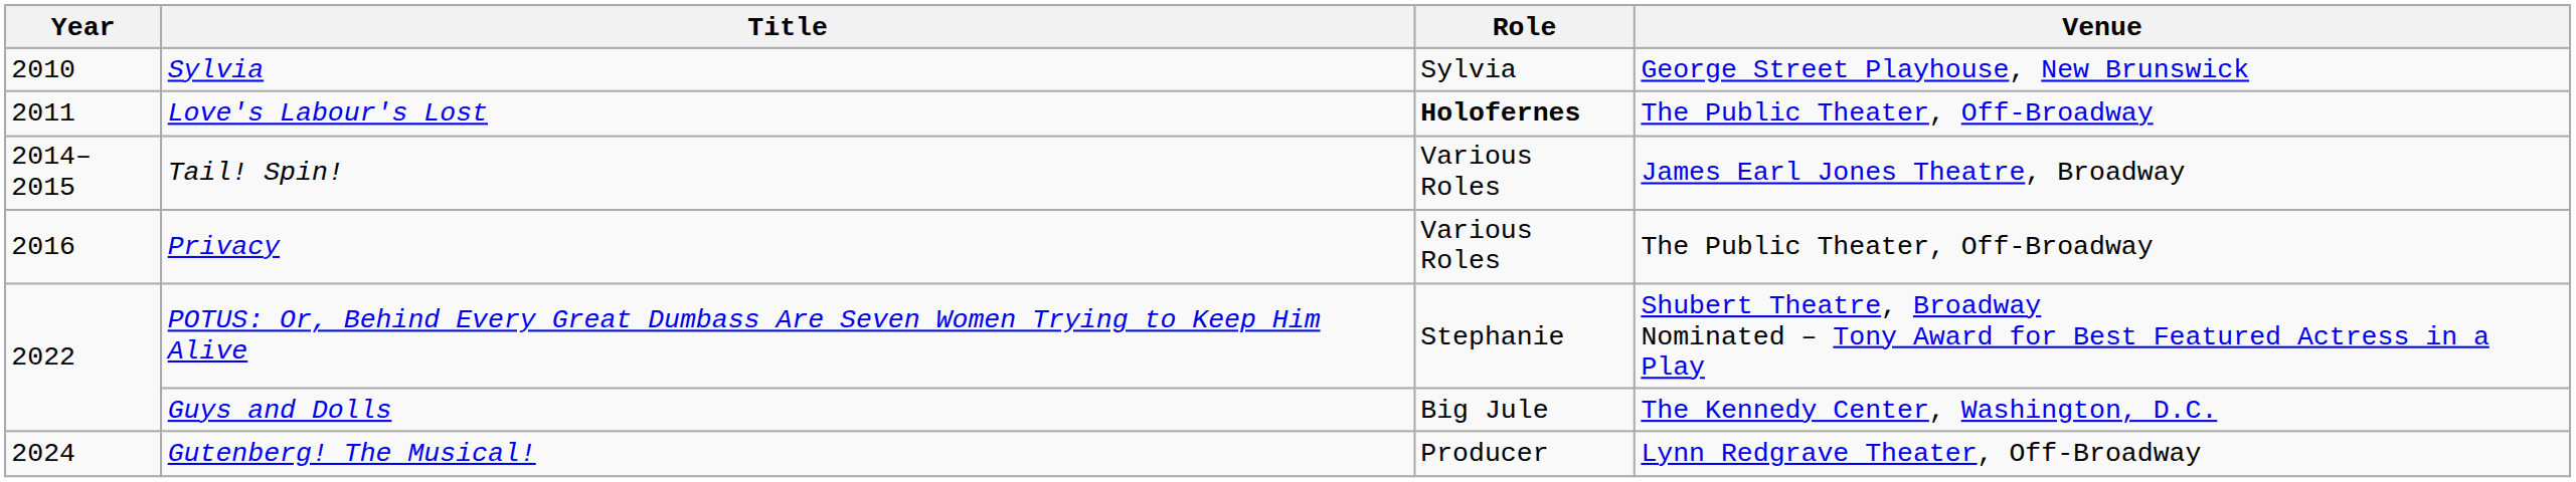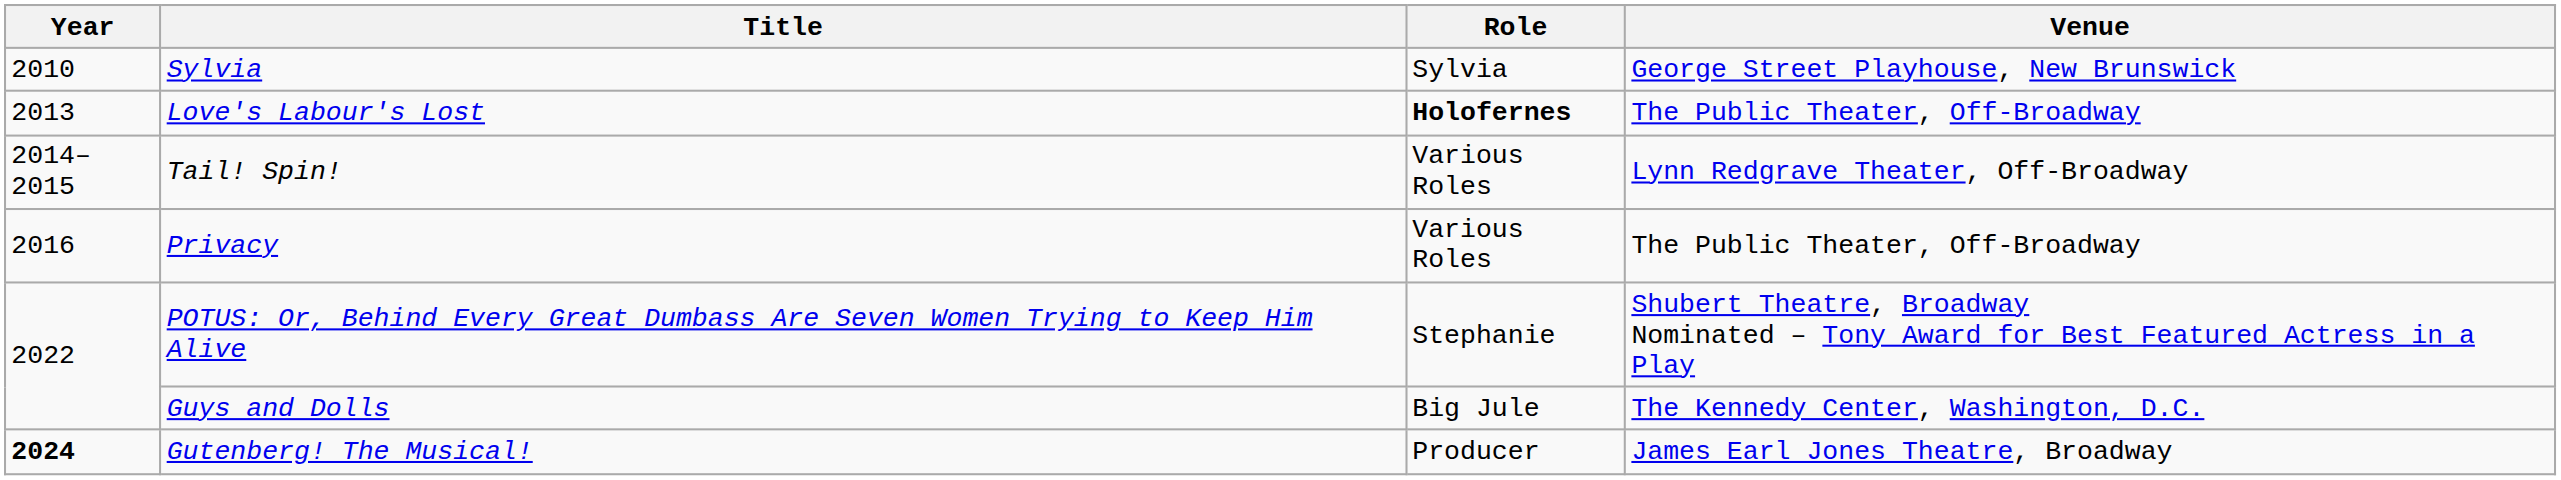 <table class="wikitable sortable">
 <tr>
 <th>Year</th>
 <th>Title</th>
 <th>Role</th>
 <th>Venue</th>
 </tr>
 <tr>
 <td>2010</td>
 <td><em><a href='#'>Sylvia</a></em></td>
 <td>Sylvia</td>
 <td><a href='#'>George Street Playhouse</a>, <a href='#'>New Brunswick</a></td>
 </tr>
 <tr>
-<td>2011</td>
+<td>2013</td>
 <td><em><a href='#'>Love's Labour's Lost</a></em></td>
 <td><strong>Holofernes</strong></td>
 <td><a href='#'>The Public Theater</a>, <a href='#'>Off-Broadway</a></td>
 </tr>
 <tr>
 <td>2014–2015</td>
 <td><em>Tail! Spin!</em></td>
 <td>Various Roles</td>
-<td><a href='#'>James Earl Jones Theatre</a>, Broadway</td>
+<td><a href='#'>Lynn Redgrave Theater</a>, Off-Broadway</td>
 </tr>
 <tr>
 <td>2016</td>
 <td><em><a href='#'>Privacy</a></em></td>
 <td>Various Roles</td>
 <td>The Public Theater, Off-Broadway</td>
 </tr>
 <tr>
 <td rowspan="2">2022</td>
 <td><em><a href='#'>POTUS: Or, Behind Every Great Dumbass Are Seven Women Trying to Keep Him Alive</a></em></td>
 <td>Stephanie</td>
 <td><a href='#'>Shubert Theatre</a>, <a href='#'>Broadway</a><br>Nominated – <a href='#'>Tony Award for Best Featured Actress in a Play</a></td>
 </tr>
 <tr>
 <td><em><a href='#'>Guys and Dolls</a></em></td>
 <td>Big Jule</td>
 <td><a href='#'>The Kennedy Center</a>, <a href='#'>Washington, D.C.</a></td>
 </tr>
 <tr>
-<td>2024</td>
+<td><strong>2024</strong></td>
 <td><em><a href='#'>Gutenberg! The Musical!</a></em></td>
 <td>Producer</td>
-<td><a href='#'>Lynn Redgrave Theater</a>, Off-Broadway</td>
+<td><a href='#'>James Earl Jones Theatre</a>, Broadway</td>
 </tr>
 </table>
